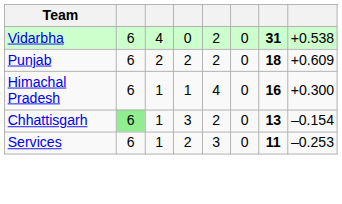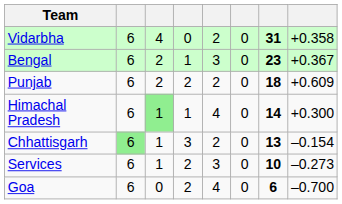 <table class="wikitable" style="text-align:center">
 <tr>
 <th style="width:120px">Team</th>
 <th style="width:25px"></th>
 <th style="width:25px"></th>
 <th style="width:25px"></th>
 <th style="width:25px"></th>
 <th style="width:25px"></th>
 <th style="width:25px"></th>
 <th style="width:40px;"></th>
 </tr>
 <tr style="background:#cfc;">
 <td style="text-align:left"><a href='#'>Vidarbha</a></td>
 <td>6</td>
 <td>4</td>
 <td>0</td>
 <td>2</td>
 <td>0</td>
 <td><strong>31</strong></td>
-<td>+0.538</td>
+<td>+0.358</td>
+</tr>
+<tr style="background:#cfc;">
+<td style="text-align:left"><a href='#'>Bengal</a></td>
+<td>6</td>
+<td>2</td>
+<td>1</td>
+<td>3</td>
+<td>0</td>
+<td><strong>23</strong></td>
+<td>+0.367</td>
 </tr>
 <tr>
 <td style="text-align:left"><a href='#'>Punjab</a></td>
 <td>6</td>
 <td>2</td>
 <td>2</td>
 <td>2</td>
 <td>0</td>
 <td><strong>18</strong></td>
 <td>+0.609</td>
 </tr>
 <tr>
 <td style="text-align:left"><a href='#'>Himachal Pradesh</a></td>
 <td>6</td>
-<td>1</td>
+<td style="background: lightgreen;">1</td>
 <td>1</td>
 <td>4</td>
 <td>0</td>
-<td><strong>16</strong></td>
+<td><strong>14</strong></td>
 <td>+0.300</td>
 </tr>
 <tr>
 <td style="text-align:left"><a href='#'>Chhattisgarh</a></td>
 <td style="background: lightgreen;">6</td>
 <td>1</td>
 <td>3</td>
 <td>2</td>
 <td>0</td>
 <td><strong>13</strong></td>
 <td>–0.154</td>
 </tr>
 <tr>
 <td style="text-align:left"><a href='#'>Services</a></td>
 <td>6</td>
 <td>1</td>
 <td>2</td>
 <td>3</td>
 <td>0</td>
-<td><strong>11</strong></td>
-<td>–0.253</td>
+<td><strong>10</strong></td>
+<td>–0.273</td>
+</tr>
+<tr>
+<td style="text-align:left"><a href='#'>Goa</a></td>
+<td>6</td>
+<td>0</td>
+<td>2</td>
+<td>4</td>
+<td>0</td>
+<td><strong>6</strong></td>
+<td>–0.700</td>
 </tr>
 </table>
